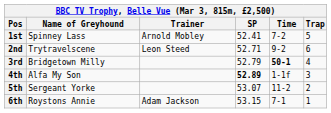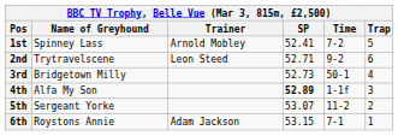 <table class="wikitable">
 <tr>
 <th colspan="6"><a href='#'>BBC TV Trophy</a>, <a href='#'>Belle Vue</a> (Mar 3, 815m, £2,500)</th>
 </tr>
 <tr>
 <th width=30>Pos</th>
 <th width=180>Name of Greyhound</th>
 <th width=150>Trainer</th>
 <th width=50>SP</th>
 <th width=50>Time</th>
 <th width=30>Trap</th>
 </tr>
 <tr>
 <th>1st</th>
 <td>Spinney Lass</td>
 <td>Arnold Mobley</td>
 <td>52.41</td>
 <td>7-2</td>
 <td>5</td>
 </tr>
 <tr>
 <th>2nd</th>
 <td>Trytravelscene</td>
 <td>Leon Steed</td>
 <td>52.71</td>
 <td>9-2</td>
 <td>6</td>
 </tr>
 <tr>
 <th>3rd</th>
 <td>Bridgetown Milly</td>
 <td></td>
-<td>52.79</td>
-<td><strong>50-1</strong></td>
+<td>52.73</td>
+<td>50-1</td>
 <td>4</td>
 </tr>
 <tr>
 <th>4th</th>
 <td>Alfa My Son</td>
 <td></td>
 <td><strong>52.89</strong></td>
 <td>1-1f</td>
 <td>3</td>
 </tr>
 <tr>
 <th>5th</th>
 <td>Sergeant Yorke</td>
 <td></td>
 <td>53.07</td>
 <td>11-2</td>
 <td>2</td>
 </tr>
 <tr>
 <th>6th</th>
 <td>Roystons Annie</td>
 <td>Adam Jackson</td>
 <td>53.15</td>
 <td>7-1</td>
 <td>1</td>
 </tr>
 </table>
